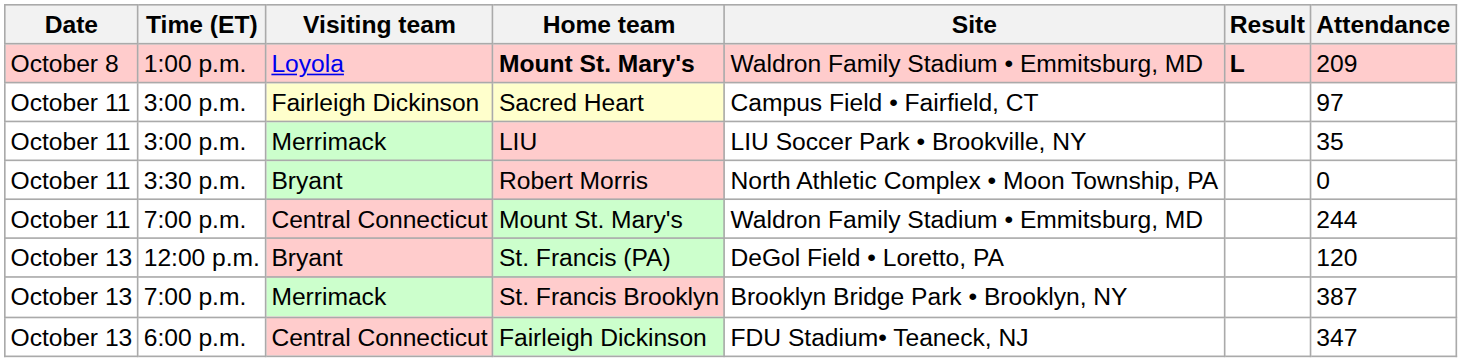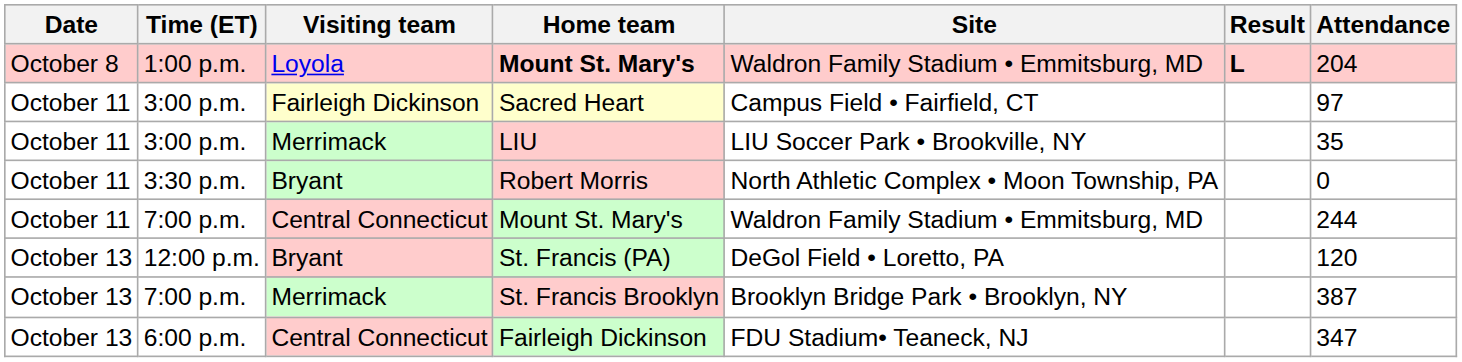 <table class="wikitable" style="font-size:95%;">
 <tr>
 <th>Date</th>
 <th>Time (ET)</th>
 <th>Visiting team</th>
 <th>Home team</th>
 <th>Site</th>
 <th>Result</th>
 <th>Attendance</th>
 </tr>
 <tr style="background:#fcc;">
 <td>October 8</td>
 <td>1:00 p.m.</td>
 <td><a href='#'>Loyola</a></td>
 <td><strong>Mount St. Mary's</strong></td>
 <td>Waldron Family Stadium • Emmitsburg, MD</td>
 <td><strong>L</strong>  </td>
-<td>209</td>
+<td>204</td>
 </tr>
 <tr style="background:#fff;">
 <td>October 11</td>
 <td>3:00 p.m.</td>
 <td style="background:#ffc;">Fairleigh Dickinson</td>
 <td style="background:#ffc;">Sacred Heart</td>
 <td>Campus Field • Fairfield, CT</td>
 <td></td>
 <td>97</td>
 </tr>
 <tr style="background:#fff;">
 <td>October 11</td>
 <td>3:00 p.m.</td>
 <td style="background:#cfc;">Merrimack</td>
 <td style="background:#fcc;">LIU</td>
 <td>LIU Soccer Park • Brookville, NY</td>
 <td></td>
 <td>35</td>
 </tr>
 <tr style="background:#fff;">
 <td>October 11</td>
 <td>3:30 p.m.</td>
 <td style="background:#cfc;">Bryant</td>
 <td style="background:#fcc;">Robert Morris</td>
 <td>North Athletic Complex • Moon Township, PA</td>
 <td></td>
 <td>0</td>
 </tr>
 <tr style="background:#fff;">
 <td>October 11</td>
 <td>7:00 p.m.</td>
 <td style="background:#fcc;">Central Connecticut</td>
 <td style="background:#cfc;">Mount St. Mary's</td>
 <td>Waldron Family Stadium • Emmitsburg, MD</td>
 <td> </td>
 <td>244</td>
 </tr>
 <tr style="background:#fff;">
 <td>October 13</td>
 <td>12:00 p.m.</td>
 <td style="background:#fcc;">Bryant</td>
 <td style="background:#cfc;">St. Francis (PA)</td>
 <td>DeGol Field • Loretto, PA</td>
 <td></td>
 <td>120</td>
 </tr>
 <tr style="background:#fff;">
 <td>October 13</td>
 <td>7:00 p.m.</td>
 <td style="background:#cfc;">Merrimack</td>
 <td style="background:#fcc;">St. Francis Brooklyn</td>
 <td>Brooklyn Bridge Park • Brooklyn, NY</td>
 <td></td>
 <td>387</td>
 </tr>
 <tr style="background:#fff;">
 <td>October 13</td>
 <td>6:00 p.m.</td>
 <td style="background:#fcc;">Central Connecticut</td>
 <td style="background:#cfc;">Fairleigh Dickinson</td>
 <td>FDU Stadium• Teaneck, NJ</td>
 <td></td>
 <td>347</td>
 </tr>
 </table>
